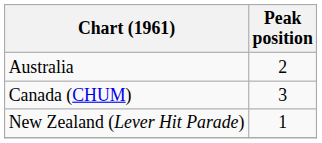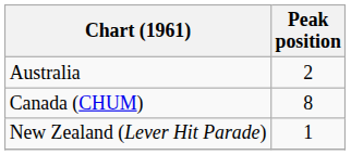 <table class="wikitable sortable">
 <tr>
 <th>Chart (1961)</th>
 <th>Peak<br>position</th>
 </tr>
 <tr>
 <td>Australia</td>
 <td style="text-align:center;">2</td>
 </tr>
 <tr>
 <td>Canada (<a href='#'>CHUM</a>)</td>
-<td style="text-align:center;">3</td>
+<td style="text-align:center;">8</td>
 </tr>
 <tr>
 <td>New Zealand (<em>Lever Hit Parade</em>)</td>
 <td style="text-align:center;">1</td>
 </tr>
 <tr>
 </tr>
 <tr>
 </tr>
 <tr>
 </tr>
 </table>
